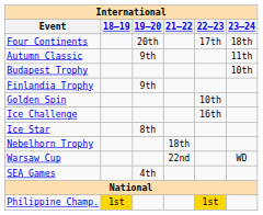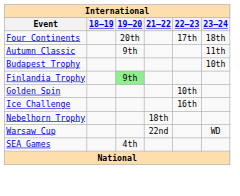 <table class="wikitable" style="text-align:center">
 <tr>
 <th style="background-color: #ffdead; " colspan=6 align=center>International</th>
 </tr>
 <tr>
 <th>Event</th>
 <th><a href='#'>18–19</a></th>
 <th><a href='#'>19–20</a></th>
 <th><a href='#'>21–22</a></th>
 <th><a href='#'>22–23</a></th>
 <th><a href='#'>23–24</a></th>
 </tr>
 <tr>
 <td align=left><a href='#'>Four Continents</a></td>
 <td></td>
 <td>20th</td>
 <td></td>
 <td>17th</td>
 <td>18th</td>
 </tr>
 <tr>
 <td align=left> <a href='#'>Autumn Classic</a></td>
 <td></td>
 <td>9th</td>
 <td></td>
 <td></td>
 <td>11th</td>
 </tr>
 <tr>
 <td align=left> <a href='#'>Budapest Trophy</a></td>
 <td></td>
 <td></td>
 <td></td>
 <td></td>
 <td>10th</td>
 </tr>
 <tr>
 <td align=left> <a href='#'>Finlandia Trophy</a></td>
 <td></td>
-<td>9th</td>
+<td style="background: lightgreen;">9th</td>
 <td></td>
 <td></td>
 <td></td>
 </tr>
 <tr>
 <td align=left> <a href='#'>Golden Spin</a></td>
 <td></td>
 <td></td>
 <td></td>
 <td>10th</td>
 <td></td>
 </tr>
 <tr>
 <td align=left> <a href='#'>Ice Challenge</a></td>
 <td></td>
 <td></td>
 <td></td>
 <td>16th</td>
-<td></td>
-</tr>
-<tr>
-<td align=left> <a href='#'>Ice Star</a></td>
-<td></td>
-<td>8th</td>
-<td></td>
-<td></td>
 <td></td>
 </tr>
 <tr>
 <td align=left> <a href='#'>Nebelhorn Trophy</a></td>
 <td></td>
 <td></td>
 <td>18th</td>
 <td></td>
 <td></td>
 </tr>
 <tr>
 <td align=left> <a href='#'>Warsaw Cup</a></td>
 <td></td>
 <td></td>
 <td>22nd</td>
 <td></td>
 <td>WD</td>
 </tr>
 <tr>
 <td align=left><a href='#'>SEA Games</a></td>
 <td></td>
 <td>4th</td>
 <td></td>
 <td></td>
 <td></td>
 </tr>
 <tr>
 <th style="background-color: #ffdead; " colspan=6 align=center>National</th>
 </tr>
-<tr>
-<td align=left><a href='#'>Philippine Champ.</a></td>
-<td bgcolor=gold>1st</td>
-<td></td>
-<td></td>
-<td bgcolor=gold>1st</td>
-<td></td>
-</tr>
 </table>
